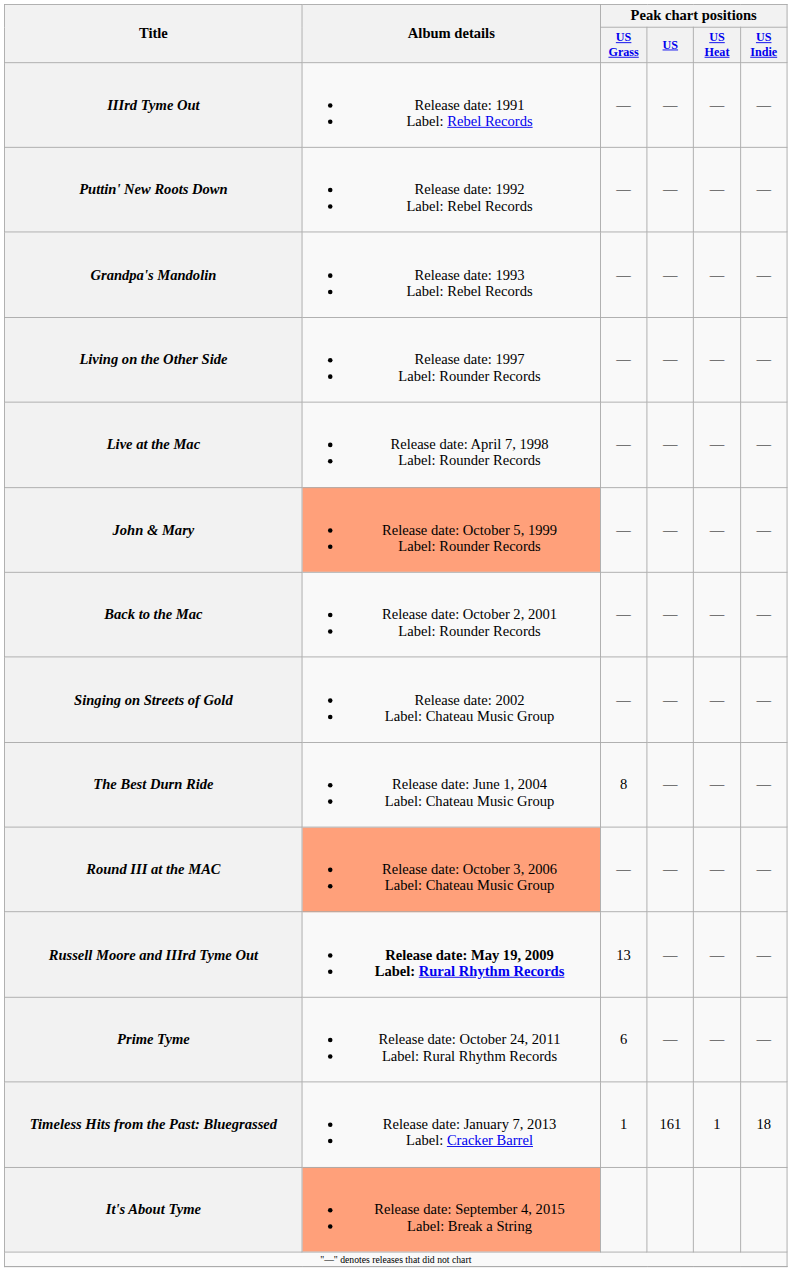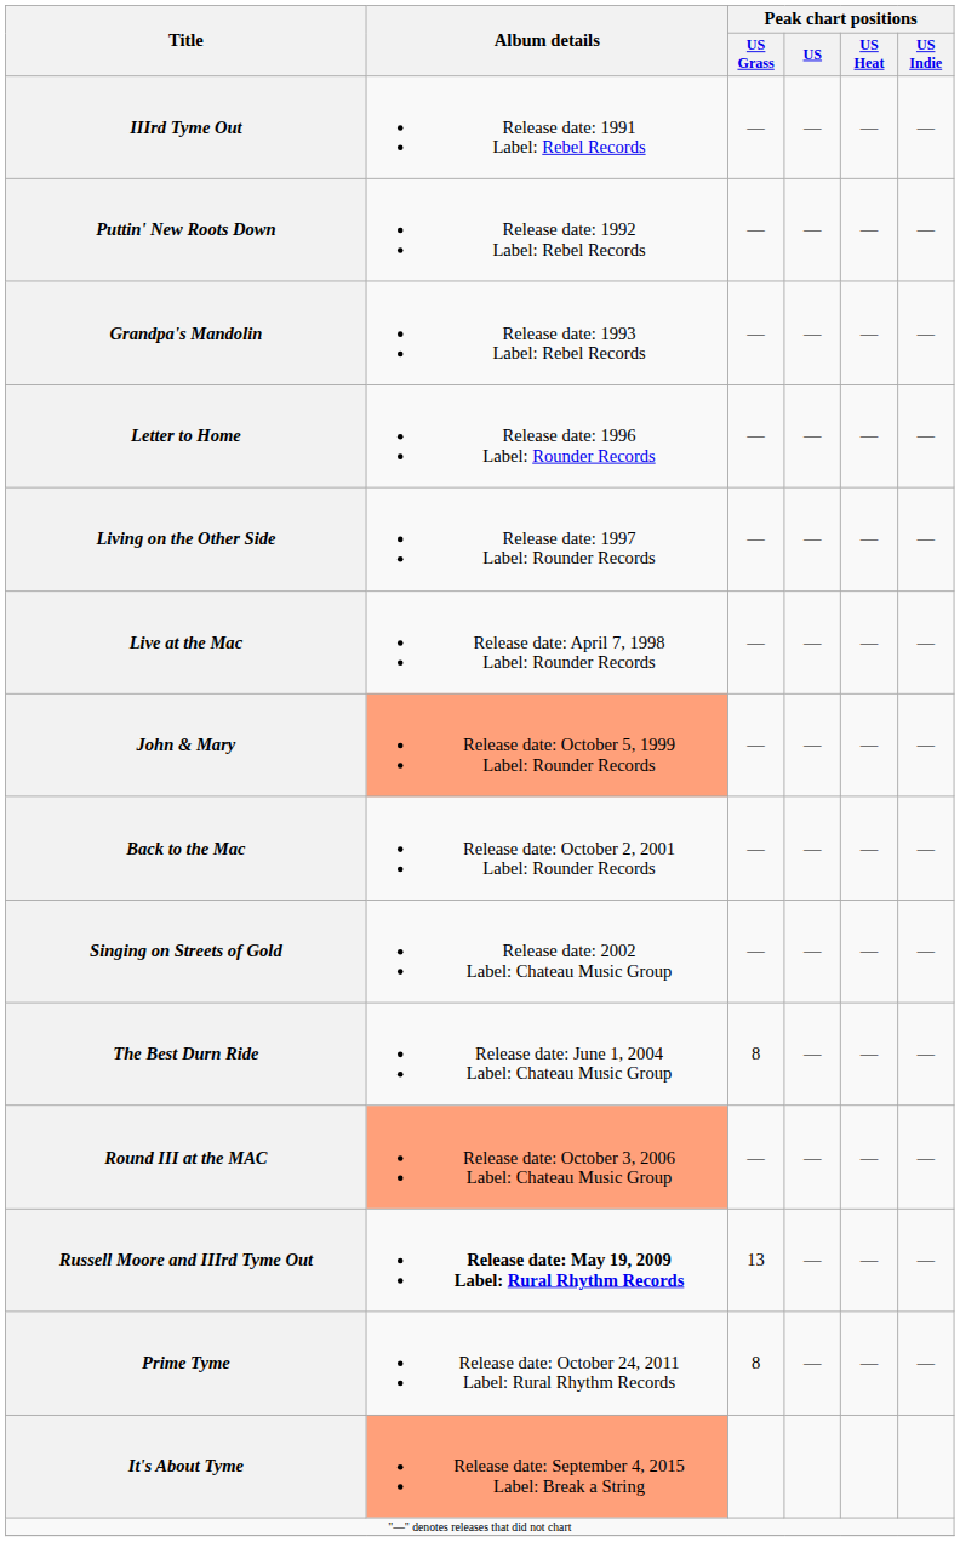 <table class="wikitable plainrowheaders" style="text-align:center;">
 <tr>
 <th rowspan="2" style="width:20em;">Title</th>
 <th rowspan="2" style="width:20em;">Album details</th>
 <th colspan="4">Peak chart positions</th>
 </tr>
 <tr style="font-size:smaller;">
 <th width="45"><a href='#'>US Grass</a></th>
 <th width="45"><a href='#'>US</a></th>
 <th width="45"><a href='#'>US Heat</a></th>
 <th width="45"><a href='#'>US Indie</a></th>
 </tr>
 <tr>
 <th scope="row"><em>IIIrd Tyme Out</em></th>
 <td><br><ul><li>Release date: 1991</li><li>Label: <a href='#'>Rebel Records</a></li></ul></td>
 <td>—</td>
 <td>—</td>
 <td>—</td>
 <td>—</td>
 </tr>
 <tr>
 <th scope="row"><em>Puttin' New Roots Down</em></th>
 <td><br><ul><li>Release date: 1992</li><li>Label: Rebel Records</li></ul></td>
 <td>—</td>
 <td>—</td>
 <td>—</td>
 <td>—</td>
 </tr>
 <tr>
 <th scope="row"><em>Grandpa's Mandolin</em></th>
 <td><br><ul><li>Release date: 1993</li><li>Label: Rebel Records</li></ul></td>
+<td>—</td>
+<td>—</td>
+<td>—</td>
+<td>—</td>
+</tr>
+<tr>
+<th scope="row"><em>Letter to Home</em></th>
+<td><br><ul><li>Release date: 1996</li><li>Label: <a href='#'>Rounder Records</a></li></ul></td>
 <td>—</td>
 <td>—</td>
 <td>—</td>
 <td>—</td>
 </tr>
 <tr>
 <th scope="row"><em>Living on the Other Side</em></th>
 <td><br><ul><li>Release date: 1997</li><li>Label: Rounder Records</li></ul></td>
 <td>—</td>
 <td>—</td>
 <td>—</td>
 <td>—</td>
 </tr>
 <tr>
 <th scope="row"><em>Live at the Mac</em></th>
 <td><br><ul><li>Release date: April 7, 1998</li><li>Label: Rounder Records</li></ul></td>
 <td>—</td>
 <td>—</td>
 <td>—</td>
 <td>—</td>
 </tr>
 <tr>
 <th scope="row"><em>John & Mary</em></th>
 <td style="background: lightsalmon;"><br><ul><li>Release date: October 5, 1999</li><li>Label: Rounder Records</li></ul></td>
 <td>—</td>
 <td>—</td>
 <td>—</td>
 <td>—</td>
 </tr>
 <tr>
 <th scope="row"><em>Back to the Mac</em></th>
 <td><br><ul><li>Release date: October 2, 2001</li><li>Label: Rounder Records</li></ul></td>
 <td>—</td>
 <td>—</td>
 <td>—</td>
 <td>—</td>
 </tr>
 <tr>
 <th scope="row"><em>Singing on Streets of Gold</em></th>
 <td><br><ul><li>Release date: 2002</li><li>Label: Chateau Music Group</li></ul></td>
 <td>—</td>
 <td>—</td>
 <td>—</td>
 <td>—</td>
 </tr>
 <tr>
 <th scope="row"><em>The Best Durn Ride</em></th>
 <td><br><ul><li>Release date: June 1, 2004</li><li>Label: Chateau Music Group</li></ul></td>
 <td>8</td>
 <td>—</td>
 <td>—</td>
 <td>—</td>
 </tr>
 <tr>
 <th scope="row"><em>Round III at the MAC</em></th>
 <td style="background: lightsalmon;"><br><ul><li>Release date: October 3, 2006</li><li>Label: Chateau Music Group</li></ul></td>
 <td>—</td>
 <td>—</td>
 <td>—</td>
 <td>—</td>
 </tr>
 <tr>
 <th scope="row"><em>Russell Moore and IIIrd Tyme Out</em></th>
 <td><strong><br><ul><li>Release date: May 19, 2009</li><li>Label: <a href='#'>Rural Rhythm Records</a></li></ul></strong></td>
 <td>13</td>
 <td>—</td>
 <td>—</td>
 <td>—</td>
 </tr>
 <tr>
 <th scope="row"><em>Prime Tyme</em></th>
 <td><br><ul><li>Release date: October 24, 2011</li><li>Label: Rural Rhythm Records</li></ul></td>
-<td>6</td>
+<td>8</td>
 <td>—</td>
 <td>—</td>
 <td>—</td>
-</tr>
-<tr>
-<th scope="row"><em>Timeless Hits from the Past: Bluegrassed</em></th>
-<td><br><ul><li>Release date: January 7, 2013</li><li>Label: <a href='#'>Cracker Barrel</a></li></ul></td>
-<td>1</td>
-<td>161</td>
-<td>1</td>
-<td>18</td>
 </tr>
 <tr>
 <th scope="row"><em>It's About Tyme</em></th>
 <td style="background: lightsalmon;"><br><ul><li>Release date: September 4, 2015</li><li>Label: Break a String</li></ul></td>
 <td></td>
 <td></td>
 <td></td>
 <td></td>
 </tr>
 <tr>
 <td colspan="6" style="font-size:8pt">"—" denotes releases that did not chart</td>
 </tr>
 <tr>
 </tr>
 </table>
